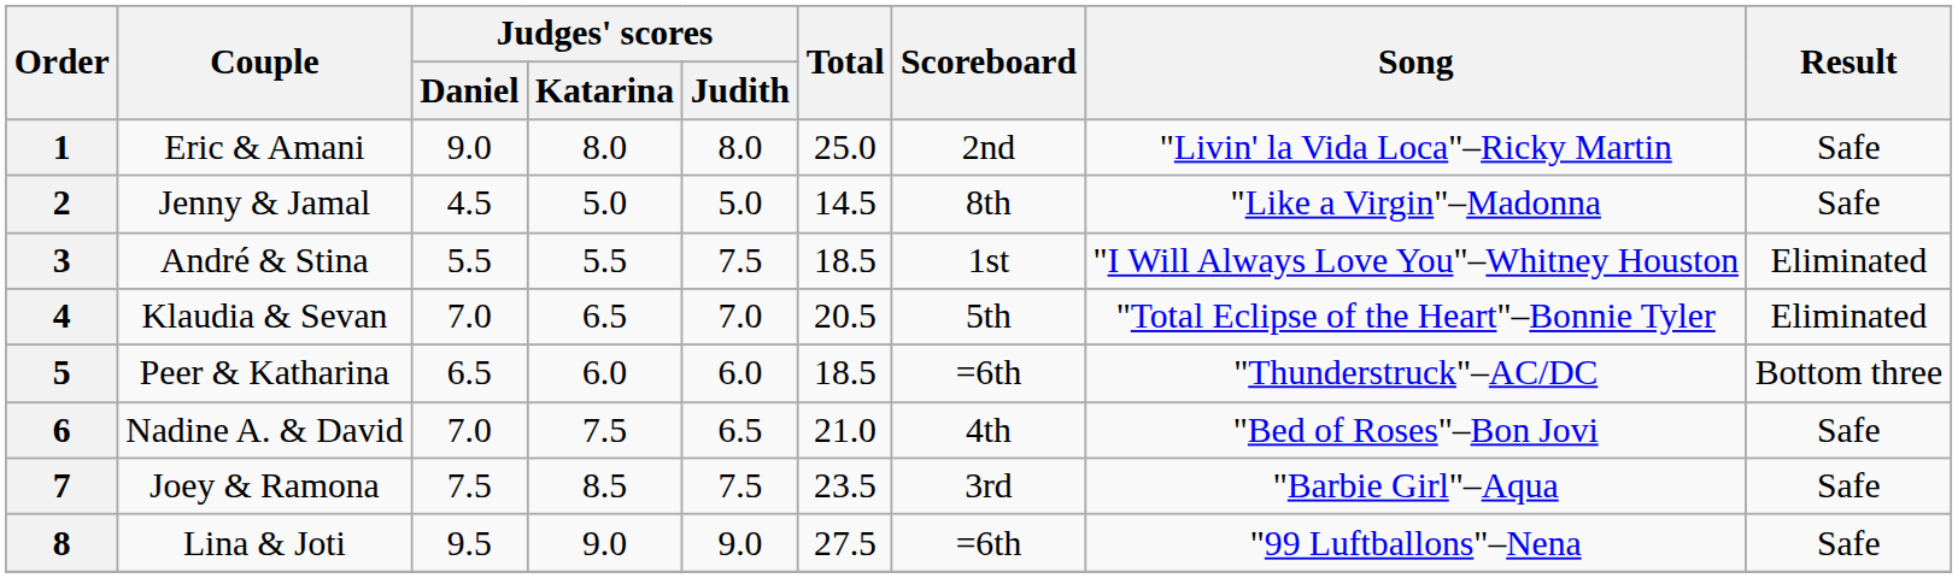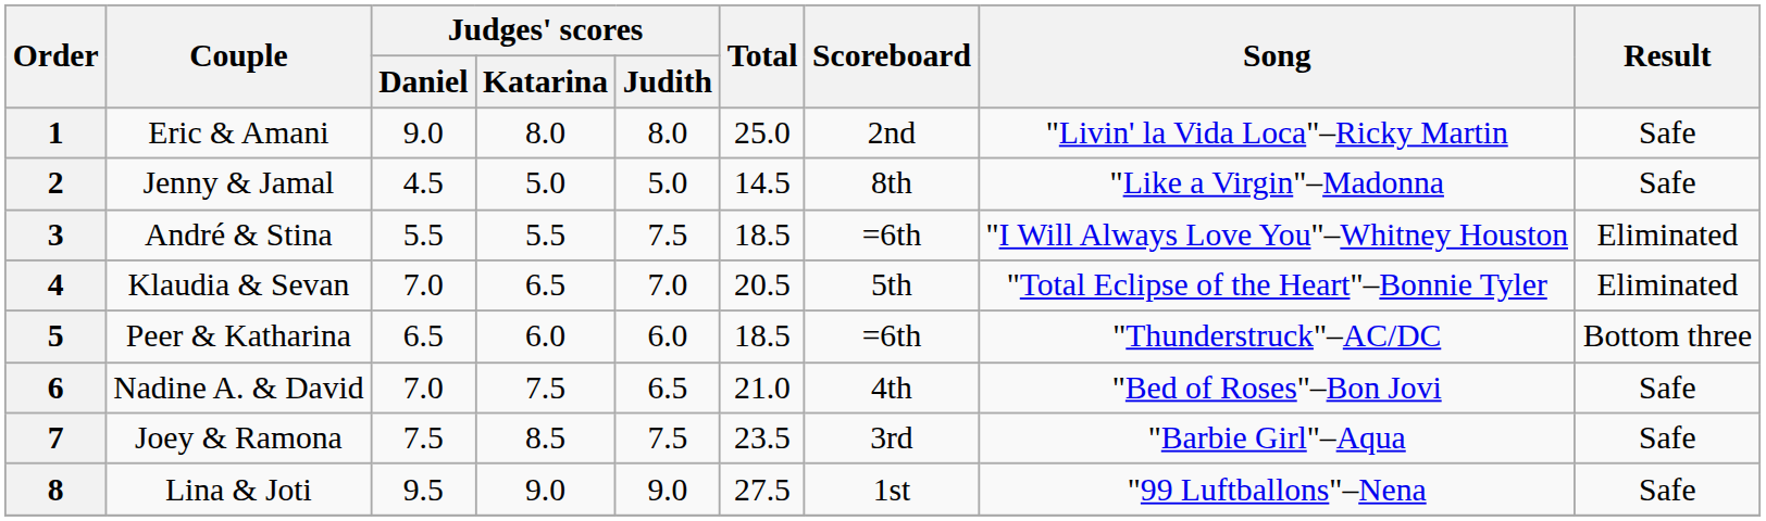 <table class="wikitable plainrowheaders" style="text-align:center;">
 <tr>
 <th scope="col" rowspan=2>Order</th>
 <th scope="col" rowspan=2>Couple</th>
 <th scope="col" colspan=3>Judges' scores</th>
 <th scope="col" rowspan=2>Total</th>
 <th scope="col" rowspan=2>Scoreboard</th>
 <th scope="col" rowspan=2>Song</th>
 <th scope="col" rowspan=2>Result</th>
 </tr>
 <tr>
 <th scope="col">Daniel</th>
 <th>Katarina</th>
 <th>Judith</th>
 </tr>
 <tr>
 <th scope="col">1</th>
 <td>Eric & Amani</td>
 <td>9.0</td>
 <td>8.0</td>
 <td>8.0</td>
 <td>25.0</td>
 <td>2nd</td>
 <td>"<a href='#'>Livin' la Vida Loca</a>"–<a href='#'>Ricky Martin</a></td>
 <td>Safe</td>
 </tr>
 <tr>
 <th scope="col">2</th>
 <td>Jenny & Jamal</td>
 <td>4.5</td>
 <td>5.0</td>
 <td>5.0</td>
 <td>14.5</td>
 <td>8th</td>
 <td>"<a href='#'>Like a Virgin</a>"–<a href='#'>Madonna</a></td>
 <td>Safe</td>
 </tr>
 <tr>
 <th scope="col">3</th>
 <td>André & Stina</td>
 <td>5.5</td>
 <td>5.5</td>
 <td>7.5</td>
 <td>18.5</td>
-<td>1st</td>
+<td>=6th</td>
 <td>"<a href='#'>I Will Always Love You</a>"–<a href='#'>Whitney Houston</a></td>
 <td>Eliminated</td>
 </tr>
 <tr>
 <th scope="col">4</th>
 <td>Klaudia & Sevan</td>
 <td>7.0</td>
 <td>6.5</td>
 <td>7.0</td>
 <td>20.5</td>
 <td>5th</td>
 <td>"<a href='#'>Total Eclipse of the Heart</a>"–<a href='#'>Bonnie Tyler</a></td>
 <td>Eliminated</td>
 </tr>
 <tr>
 <th scope="col">5</th>
 <td>Peer & Katharina</td>
 <td>6.5</td>
 <td>6.0</td>
 <td>6.0</td>
 <td>18.5</td>
 <td>=6th</td>
 <td>"<a href='#'>Thunderstruck</a>"–<a href='#'>AC/DC</a></td>
 <td>Bottom three</td>
 </tr>
 <tr>
 <th scope="col">6</th>
 <td>Nadine A. & David</td>
 <td>7.0</td>
 <td>7.5</td>
 <td>6.5</td>
 <td>21.0</td>
 <td>4th</td>
 <td>"<a href='#'>Bed of Roses</a>"–<a href='#'>Bon Jovi</a></td>
 <td>Safe</td>
 </tr>
 <tr>
 <th scope="col">7</th>
 <td>Joey & Ramona</td>
 <td>7.5</td>
 <td>8.5</td>
 <td>7.5</td>
 <td>23.5</td>
 <td>3rd</td>
 <td>"<a href='#'>Barbie Girl</a>"–<a href='#'>Aqua</a></td>
 <td>Safe</td>
 </tr>
 <tr>
 <th scope="col">8</th>
 <td>Lina & Joti</td>
 <td>9.5</td>
 <td>9.0</td>
 <td>9.0</td>
 <td>27.5</td>
-<td>=6th</td>
+<td>1st</td>
 <td>"<a href='#'>99 Luftballons</a>"–<a href='#'>Nena</a></td>
 <td>Safe</td>
 </tr>
 <tr>
 </tr>
 </table>
